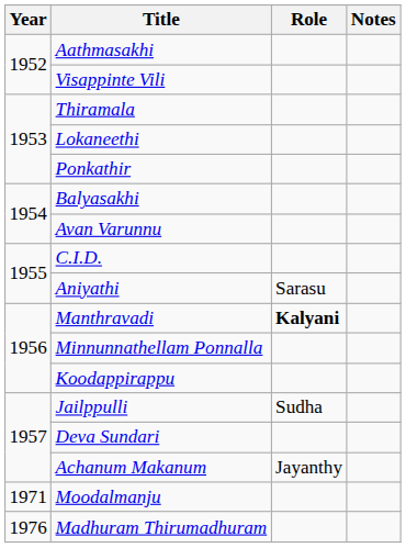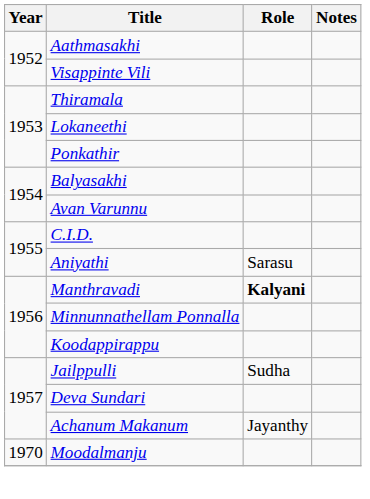 <table class="wikitable sortable">
 <tr>
 <th>Year</th>
 <th>Title</th>
 <th>Role</th>
 <th class="unsortable">Notes</th>
 </tr>
 <tr>
 <td rowspan=2>1952</td>
 <td><em><a href='#'>Aathmasakhi</a></em></td>
 <td></td>
 <td></td>
 </tr>
 <tr>
 <td><em><a href='#'>Visappinte Vili</a></em></td>
 <td></td>
 <td></td>
 </tr>
 <tr>
 <td rowspan=3>1953</td>
 <td><em><a href='#'>Thiramala</a></em></td>
 <td></td>
 <td></td>
 </tr>
 <tr>
 <td><em><a href='#'>Lokaneethi</a></em></td>
 <td></td>
 <td></td>
 </tr>
 <tr>
 <td><em><a href='#'>Ponkathir</a></em></td>
 <td></td>
 <td></td>
 </tr>
 <tr>
 <td rowspan=2>1954</td>
 <td><em><a href='#'>Balyasakhi</a></em></td>
 <td></td>
 <td></td>
 </tr>
 <tr>
 <td><em><a href='#'>Avan Varunnu</a></em></td>
 <td></td>
 <td></td>
 </tr>
 <tr>
 <td rowspan=2>1955</td>
 <td><em><a href='#'>C.I.D.</a></em></td>
 <td></td>
 <td></td>
 </tr>
 <tr>
 <td><em><a href='#'>Aniyathi</a></em></td>
 <td>Sarasu</td>
 <td></td>
 </tr>
 <tr>
 <td rowspan=3>1956</td>
 <td><em><a href='#'>Manthravadi</a></em></td>
 <td><strong>Kalyani</strong></td>
 <td></td>
 </tr>
 <tr>
 <td><em><a href='#'>Minnunnathellam Ponnalla</a></em></td>
 <td></td>
 <td></td>
 </tr>
 <tr>
 <td><em><a href='#'>Koodappirappu</a></em></td>
 <td></td>
 <td></td>
 </tr>
 <tr>
 <td rowspan=3>1957</td>
 <td><em><a href='#'>Jailppulli</a></em></td>
 <td>Sudha</td>
 <td></td>
 </tr>
 <tr>
 <td><em><a href='#'>Deva Sundari</a></em></td>
 <td></td>
 <td></td>
 </tr>
 <tr>
 <td><em><a href='#'>Achanum Makanum</a></em></td>
 <td>Jayanthy</td>
 <td></td>
 </tr>
 <tr>
-<td>1971</td>
+<td>1970</td>
 <td><em><a href='#'>Moodalmanju</a></em></td>
-<td></td>
-<td></td>
-</tr>
-<tr>
-<td>1976</td>
-<td><em><a href='#'>Madhuram Thirumadhuram</a></em></td>
 <td></td>
 <td></td>
 </tr>
 <tr>
 </tr>
 </table>
